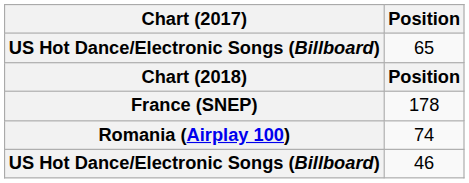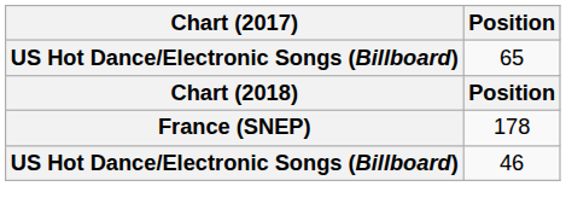 <table class="wikitable plainrowheaders" style="text-align:center">
 <tr>
 <th>Chart (2017)</th>
 <th>Position</th>
 </tr>
 <tr>
 <th scope="row">US Hot Dance/Electronic Songs (<em>Billboard</em>)</th>
 <td>65</td>
 </tr>
 <tr>
 <th>Chart (2018)</th>
 <th>Position</th>
 </tr>
 <tr>
 <th scope="row">France (SNEP)</th>
 <td>178</td>
 </tr>
 <tr>
-<th scope="row">Romania (<a href='#'>Airplay 100</a>)</th>
-<td>74</td>
-</tr>
-<tr>
 <th scope="row">US Hot Dance/Electronic Songs (<em>Billboard</em>)</th>
 <td>46</td>
 </tr>
 </table>
